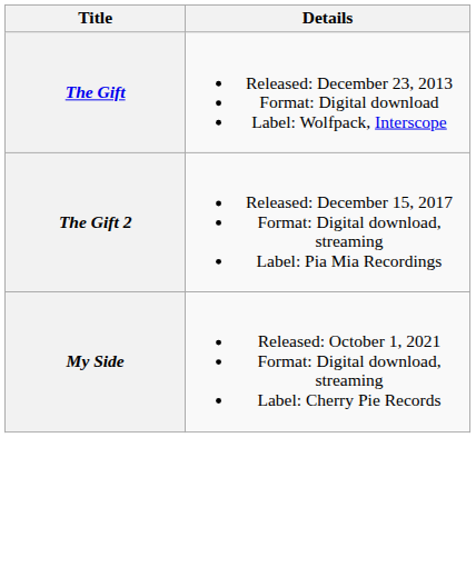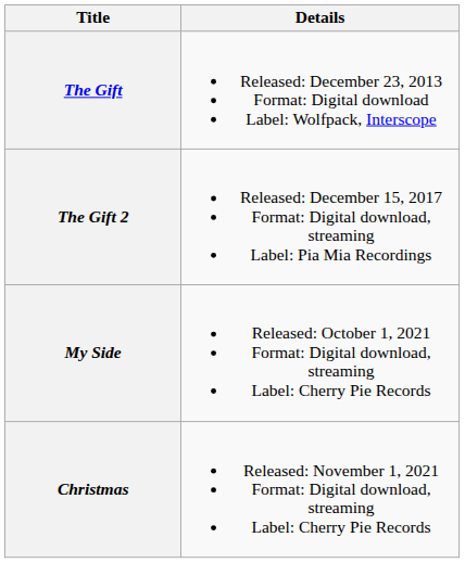 <table class="wikitable plainrowheaders" style="text-align:center;">
 <tr>
 <th scope="col" style="width:10em;">Title</th>
 <th scope="col" style="width:16em;">Details</th>
 </tr>
 <tr>
 <th scope="row"><em><a href='#'>The Gift</a></em></th>
 <td><br><ul><li>Released: December 23, 2013</li><li>Format: Digital download</li><li>Label: Wolfpack, <a href='#'>Interscope</a></li></ul></td>
 </tr>
 <tr>
 <th scope="row"><em>The Gift 2</em></th>
 <td><br><ul><li>Released: December 15, 2017</li><li>Format: Digital download, streaming</li><li>Label: Pia Mia Recordings</li></ul></td>
 </tr>
 <tr>
 <th scope="row"><em>My Side</em></th>
 <td><br><ul><li>Released: October 1, 2021</li><li>Format: Digital download, streaming</li><li>Label: Cherry Pie Records</li></ul></td>
 </tr>
+<tr>
+<th scope="row"><em>Christmas</em></th>
+<td><br><ul><li>Released: November 1, 2021</li><li>Format: Digital download, streaming</li><li>Label: Cherry Pie Records</li></ul></td>
+</tr>
 </table>
